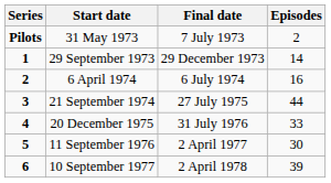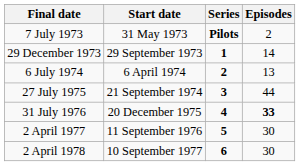 <table class="wikitable" style="text-align:center;">
 <tr>
+<th>Final date</th>
+<th>Start date</th>
 <th>Series</th>
-<th>Start date</th>
-<th>Final date</th>
 <th>Episodes</th>
 </tr>
 <tr>
+<td>7 July 1973</td>
+<td>31 May 1973</td>
 <td><strong>Pilots</strong></td>
-<td>31 May 1973</td>
-<td>7 July 1973</td>
 <td>2</td>
 </tr>
 <tr>
+<td>29 December 1973</td>
+<td>29 September 1973</td>
 <td><strong>1</strong></td>
-<td>29 September 1973</td>
-<td>29 December 1973</td>
 <td>14</td>
 </tr>
 <tr>
+<td>6 July 1974</td>
+<td>6 April 1974</td>
 <td><strong>2</strong></td>
-<td>6 April 1974</td>
-<td>6 July 1974</td>
-<td>16</td>
+<td>13</td>
 </tr>
 <tr>
+<td>27 July 1975</td>
+<td>21 September 1974</td>
 <td><strong>3</strong></td>
-<td>21 September 1974</td>
-<td>27 July 1975</td>
 <td>44</td>
 </tr>
 <tr>
+<td>31 July 1976</td>
+<td>20 December 1975</td>
 <td><strong>4</strong></td>
-<td>20 December 1975</td>
-<td>31 July 1976</td>
-<td>33</td>
+<td><strong>33</strong></td>
 </tr>
 <tr>
+<td>2 April 1977</td>
+<td>11 September 1976</td>
 <td><strong>5</strong></td>
-<td>11 September 1976</td>
-<td>2 April 1977</td>
 <td>30</td>
 </tr>
 <tr>
+<td>2 April 1978</td>
+<td>10 September 1977</td>
 <td><strong>6</strong></td>
-<td>10 September 1977</td>
-<td>2 April 1978</td>
-<td>39</td>
+<td>30</td>
 </tr>
 </table>
